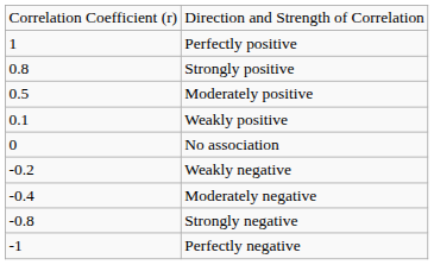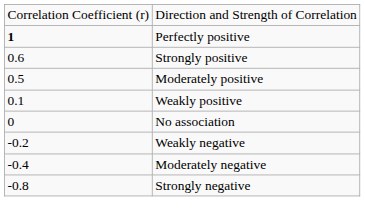 <table class="wikitable">
 <tr>
 <td>Correlation  Coefficient (r)</td>
 <td>Direction and  Strength of Correlation</td>
 </tr>
 <tr>
-<td>1</td>
+<td><strong>1</strong></td>
 <td>Perfectly  positive</td>
 </tr>
 <tr>
-<td>0.8</td>
+<td>0.6</td>
 <td>Strongly positive</td>
 </tr>
 <tr>
 <td>0.5</td>
 <td>Moderately positive</td>
 </tr>
 <tr>
 <td>0.1</td>
 <td>Weakly positive</td>
 </tr>
 <tr>
 <td>0</td>
 <td>No association</td>
 </tr>
 <tr>
 <td>-0.2</td>
 <td>Weakly negative</td>
 </tr>
 <tr>
 <td>-0.4</td>
 <td>Moderately negative</td>
 </tr>
 <tr>
 <td>-0.8</td>
 <td>Strongly negative</td>
 </tr>
-<tr>
-<td>-1</td>
-<td>Perfectly negative</td>
-</tr>
 </table>
